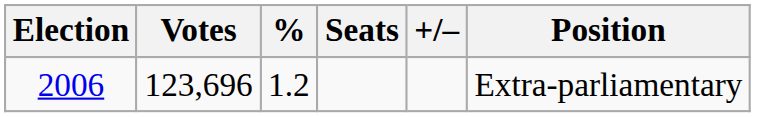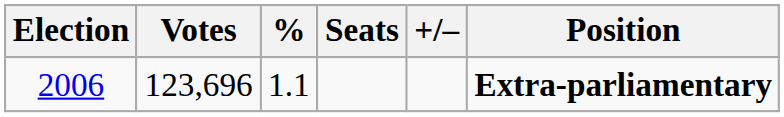 <table class="wikitable" style="text-align:center">
 <tr>
 <th>Election</th>
 <th>Votes</th>
 <th>%</th>
 <th>Seats</th>
 <th>+/–</th>
 <th>Position</th>
 </tr>
 <tr>
 <td><a href='#'>2006</a></td>
 <td>123,696</td>
-<td>1.2</td>
+<td>1.1</td>
 <td></td>
 <td></td>
-<td>Extra-parliamentary</td>
+<td><strong>Extra-parliamentary</strong></td>
 </tr>
 </table>
